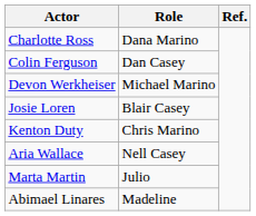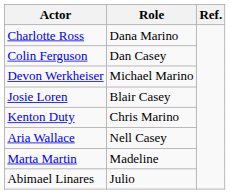 <table class="wikitable">
 <tr>
 <th>Actor</th>
 <th>Role</th>
 <th>Ref.</th>
 </tr>
 <tr>
 <td><a href='#'>Charlotte Ross</a></td>
 <td>Dana Marino</td>
 <td rowspan=8; text align=center></td>
 </tr>
 <tr>
 <td><a href='#'>Colin Ferguson</a></td>
 <td>Dan Casey</td>
 </tr>
 <tr>
 <td><a href='#'>Devon Werkheiser</a></td>
 <td>Michael Marino</td>
 </tr>
 <tr>
 <td><a href='#'>Josie Loren</a></td>
 <td>Blair Casey</td>
 </tr>
 <tr>
 <td><a href='#'>Kenton Duty</a></td>
 <td>Chris Marino</td>
 </tr>
 <tr>
 <td><a href='#'>Aria Wallace</a></td>
 <td>Nell Casey</td>
 </tr>
 <tr>
 <td><a href='#'>Marta Martin</a></td>
-<td>Julio</td>
+<td>Madeline</td>
 </tr>
 <tr>
 <td>Abimael Linares</td>
-<td>Madeline</td>
+<td>Julio</td>
 </tr>
 </table>
